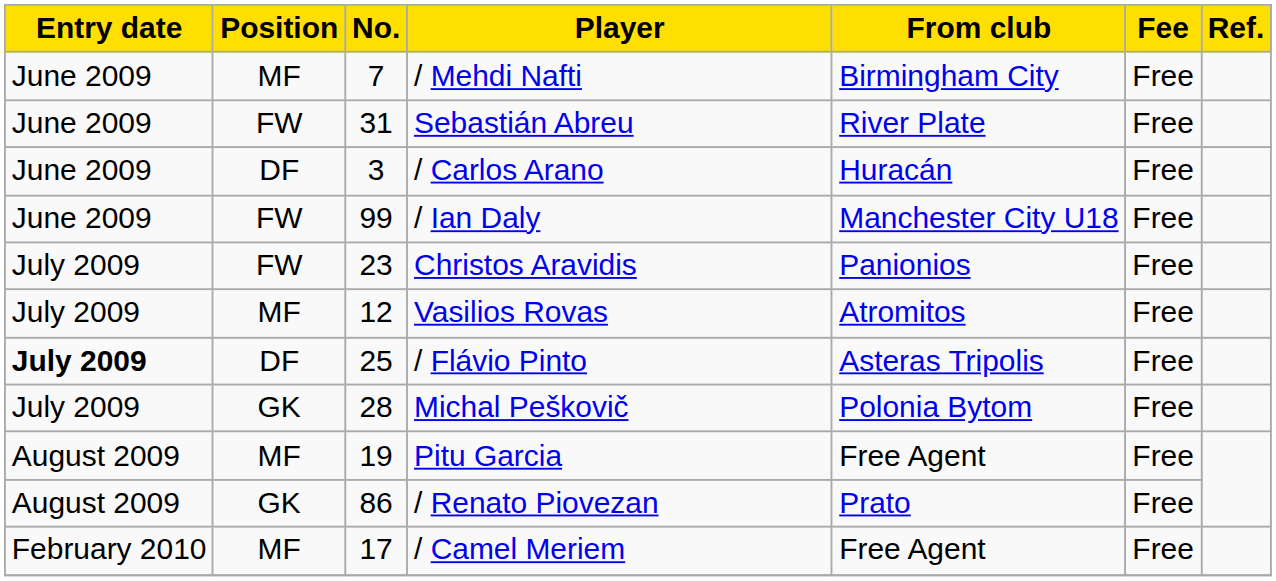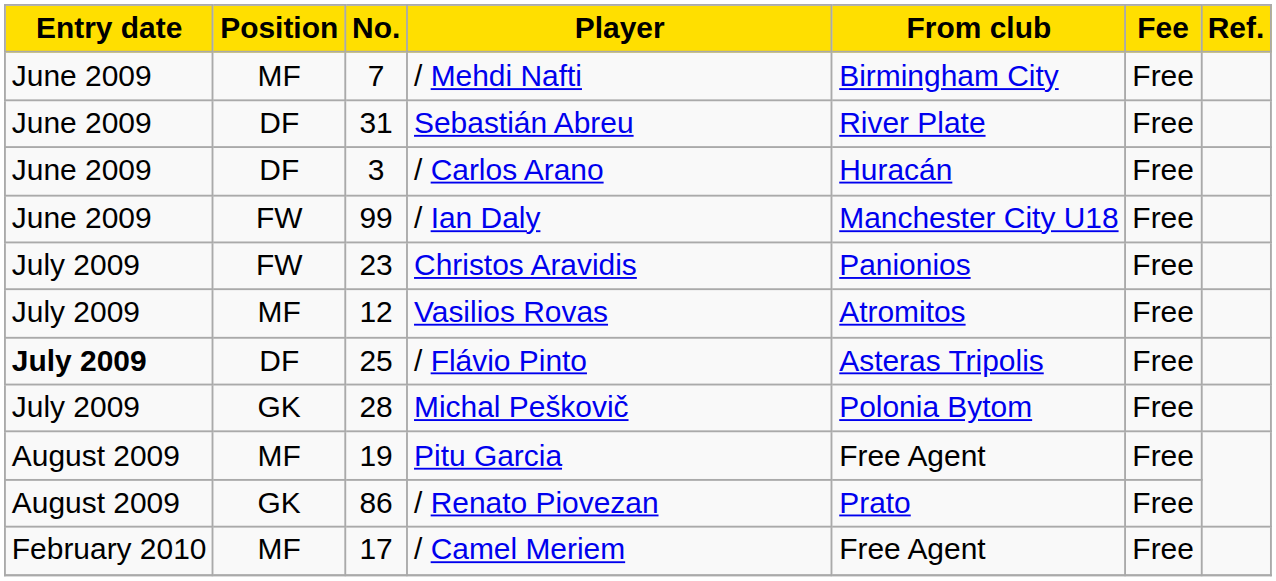 <table class="wikitable sortable">
 <tr>
 <th style="background:#FFDF00; color:black;"><strong>Entry date</strong></th>
 <th style="background:#FFDF00; color:black;"><strong>Position</strong></th>
 <th style="background:#FFDF00; color:black;"><strong>No.</strong></th>
 <th style="background:#FFDF00; color:black;"; width=220><strong>Player</strong></th>
 <th style="background:#FFDF00; color:black;"><strong>From club</strong></th>
 <th style="background:#FFDF00; color:black;"><strong>Fee</strong></th>
 <th style="background:#FFDF00; color:black;"><strong>Ref.</strong></th>
 </tr>
 <tr>
 <td>June 2009</td>
 <td style="text-align:center;">MF</td>
 <td style="text-align:center;">7</td>
 <td style="text-align:left;"> /  <a href='#'>Mehdi Nafti</a></td>
 <td style="text-align:left;"> <a href='#'>Birmingham City</a></td>
 <td>Free</td>
 <td></td>
 </tr>
 <tr>
 <td>June 2009</td>
-<td style="text-align:center;">FW</td>
+<td style="text-align:center;">DF</td>
 <td style="text-align:center;">31</td>
 <td style="text-align:left;"> <a href='#'>Sebastián Abreu</a></td>
 <td style="text-align:left;"> <a href='#'>River Plate</a></td>
 <td>Free</td>
 <td></td>
 </tr>
 <tr>
 <td>June 2009</td>
 <td style="text-align:center;">DF</td>
 <td style="text-align:center;">3</td>
 <td style="text-align:left;"> /  <a href='#'>Carlos Arano</a></td>
 <td style="text-align:left;"> <a href='#'>Huracán</a></td>
 <td>Free</td>
 <td></td>
 </tr>
 <tr>
 <td>June 2009</td>
 <td style="text-align:center;">FW</td>
 <td style="text-align:center;">99</td>
 <td style="text-align:left;"> /  <a href='#'>Ian Daly</a></td>
 <td style="text-align:left;"> <a href='#'>Manchester City U18</a></td>
 <td>Free</td>
 <td></td>
 </tr>
 <tr>
 <td>July 2009</td>
 <td style="text-align:center;">FW</td>
 <td style="text-align:center;">23</td>
 <td style="text-align:left;"> <a href='#'>Christos Aravidis</a></td>
 <td style="text-align:left;"> <a href='#'>Panionios</a></td>
 <td>Free</td>
 <td></td>
 </tr>
 <tr>
 <td>July 2009</td>
 <td style="text-align:center;">MF</td>
 <td style="text-align:center;">12</td>
 <td style="text-align:left;"> <a href='#'>Vasilios Rovas</a></td>
 <td style="text-align:left;"> <a href='#'>Atromitos</a></td>
 <td>Free</td>
 <td></td>
 </tr>
 <tr>
 <td><strong>July 2009</strong></td>
 <td style="text-align:center;">DF</td>
 <td style="text-align:center;">25</td>
 <td style="text-align:left;"> /  <a href='#'>Flávio Pinto</a></td>
 <td style="text-align:left;"> <a href='#'>Asteras Tripolis</a></td>
 <td>Free</td>
 <td></td>
 </tr>
 <tr>
 <td>July 2009</td>
 <td style="text-align:center;">GK</td>
 <td style="text-align:center;">28</td>
 <td style="text-align:left;"> <a href='#'>Michal Peškovič</a></td>
 <td style="text-align:left;"> <a href='#'>Polonia Bytom</a></td>
 <td>Free</td>
 <td></td>
 </tr>
 <tr>
 <td>August 2009</td>
 <td style="text-align:center;">MF</td>
 <td style="text-align:center;">19</td>
 <td style="text-align:left;"> <a href='#'>Pitu Garcia</a></td>
 <td style="text-align:left;">Free Agent</td>
 <td>Free</td>
 <td rowspan=2></td>
 </tr>
 <tr>
 <td>August 2009</td>
 <td style="text-align:center;">GK</td>
 <td style="text-align:center;">86</td>
 <td style="text-align:left;"> /  <a href='#'>Renato Piovezan</a></td>
 <td style="text-align:left;"> <a href='#'>Prato</a></td>
 <td>Free</td>
 </tr>
 <tr>
 <td>February 2010</td>
 <td style="text-align:center;">MF</td>
 <td style="text-align:center;">17</td>
 <td style="text-align:left;"> /  <a href='#'>Camel Meriem</a></td>
 <td style="text-align:left;">Free Agent</td>
 <td>Free</td>
 <td></td>
 </tr>
 <tr>
 </tr>
 </table>
